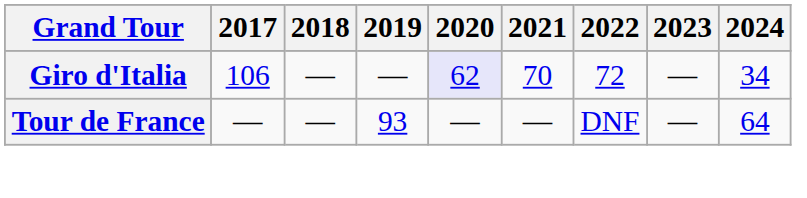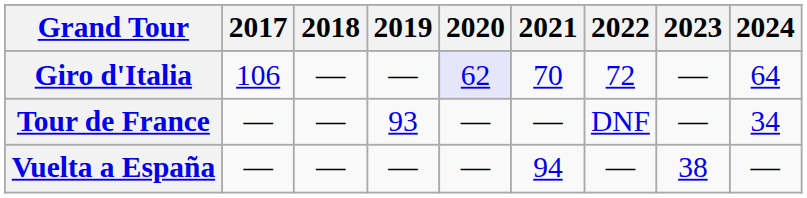 <table class="wikitable plainrowheaders">
 <tr>
 <th scope="col"><a href='#'>Grand Tour</a></th>
 <th scope="col">2017</th>
 <th scope="col">2018</th>
 <th scope="col">2019</th>
 <th scope="col">2020</th>
 <th scope="col">2021</th>
 <th scope="col">2022</th>
 <th scope="col">2023</th>
 <th scope="col">2024</th>
 </tr>
 <tr style="text-align:center;">
 <th scope="row"> <a href='#'>Giro d'Italia</a></th>
 <td><a href='#'>106</a></td>
 <td>—</td>
 <td>—</td>
 <td style="background: lavender;"><a href='#'>62</a></td>
 <td><a href='#'>70</a></td>
 <td><a href='#'>72</a></td>
 <td>—</td>
-<td><a href='#'>34</a></td>
+<td><a href='#'>64</a></td>
 </tr>
 <tr style="text-align:center;">
 <th scope="row"> <a href='#'>Tour de France</a></th>
 <td>—</td>
 <td>—</td>
 <td><a href='#'>93</a></td>
 <td>—</td>
 <td>—</td>
 <td><a href='#'>DNF</a></td>
 <td>—</td>
-<td><a href='#'>64</a></td>
+<td><a href='#'>34</a></td>
+</tr>
+<tr style="text-align:center;">
+<th scope="row"> <a href='#'>Vuelta a España</a></th>
+<td>—</td>
+<td>—</td>
+<td>—</td>
+<td>—</td>
+<td><a href='#'>94</a></td>
+<td>—</td>
+<td><a href='#'>38</a></td>
+<td>—</td>
 </tr>
 </table>
